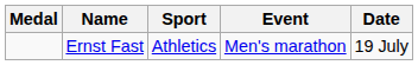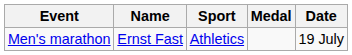 <table class=wikitable style="font-size:90%">
 <tr>
-<th>Medal</th>
+<th>Event</th>
 <th>Name</th>
 <th>Sport</th>
-<th>Event</th>
+<th>Medal</th>
 <th>Date</th>
 </tr>
 <tr>
-<td></td>
+<td><a href='#'>Men's marathon</a></td>
 <td><a href='#'>Ernst Fast</a></td>
 <td><a href='#'>Athletics</a></td>
-<td><a href='#'>Men's marathon</a></td>
+<td></td>
 <td>19 July</td>
 </tr>
 </table>
